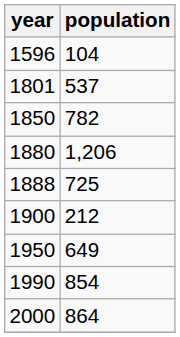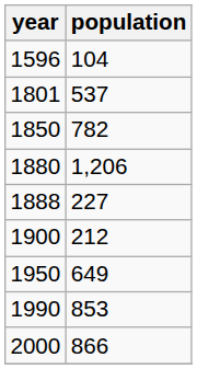 <table class="wikitable">
 <tr>
 <th>year</th>
 <th>population</th>
 </tr>
 <tr>
 <td>1596</td>
 <td>104</td>
 </tr>
 <tr>
 <td>1801</td>
 <td>537</td>
 </tr>
 <tr>
 <td>1850</td>
 <td>782</td>
 </tr>
 <tr>
 <td>1880</td>
 <td>1,206</td>
 </tr>
 <tr>
 <td>1888</td>
-<td>725</td>
+<td>227</td>
 </tr>
 <tr>
 <td>1900</td>
 <td>212</td>
 </tr>
 <tr>
 <td>1950</td>
 <td>649</td>
 </tr>
 <tr>
 <td>1990</td>
-<td>854</td>
+<td>853</td>
 </tr>
 <tr>
 <td>2000</td>
-<td>864</td>
+<td>866</td>
 </tr>
 <tr>
 </tr>
 </table>
